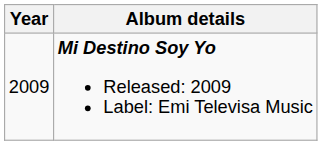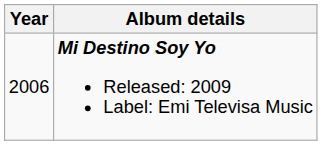 <table class="wikitable" style="text-align:center;">
 <tr>
 <th>Year</th>
 <th>Album details</th>
 </tr>
 <tr>
-<td>2009</td>
+<td>2006</td>
 <td style="text-align:left;"><strong><em>Mi Destino Soy Yo</em></strong><br><ul><li>Released: 2009</li><li>Label: Emi Televisa Music</li></ul></td>
 </tr>
 </table>
